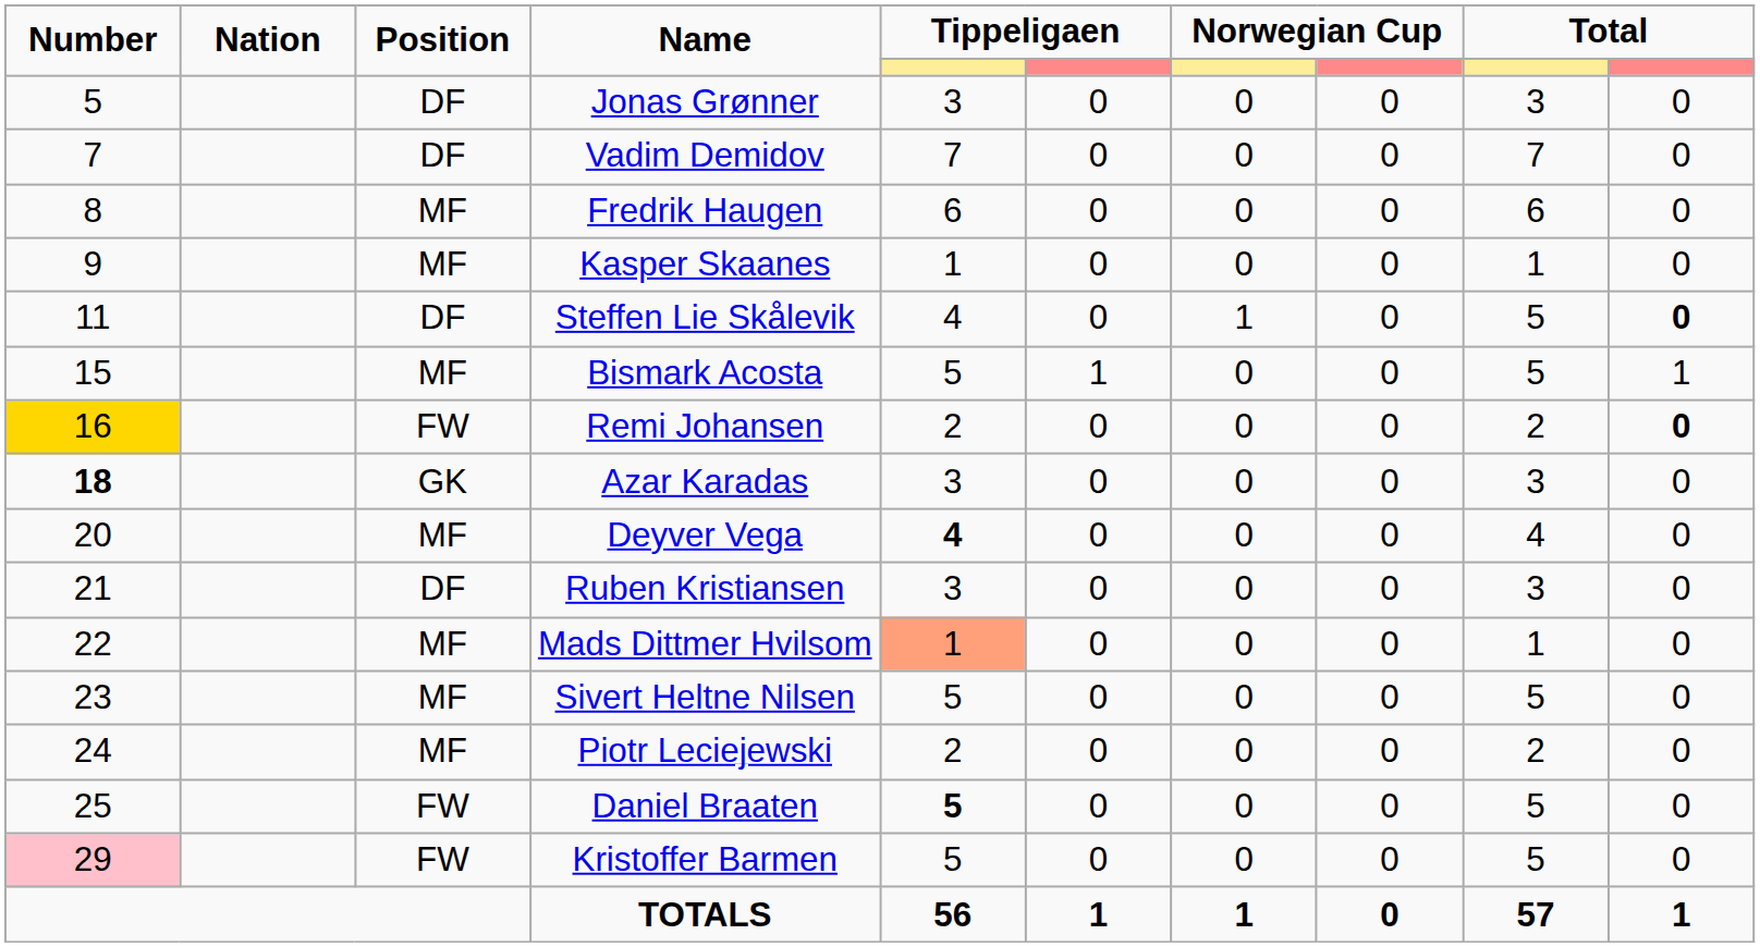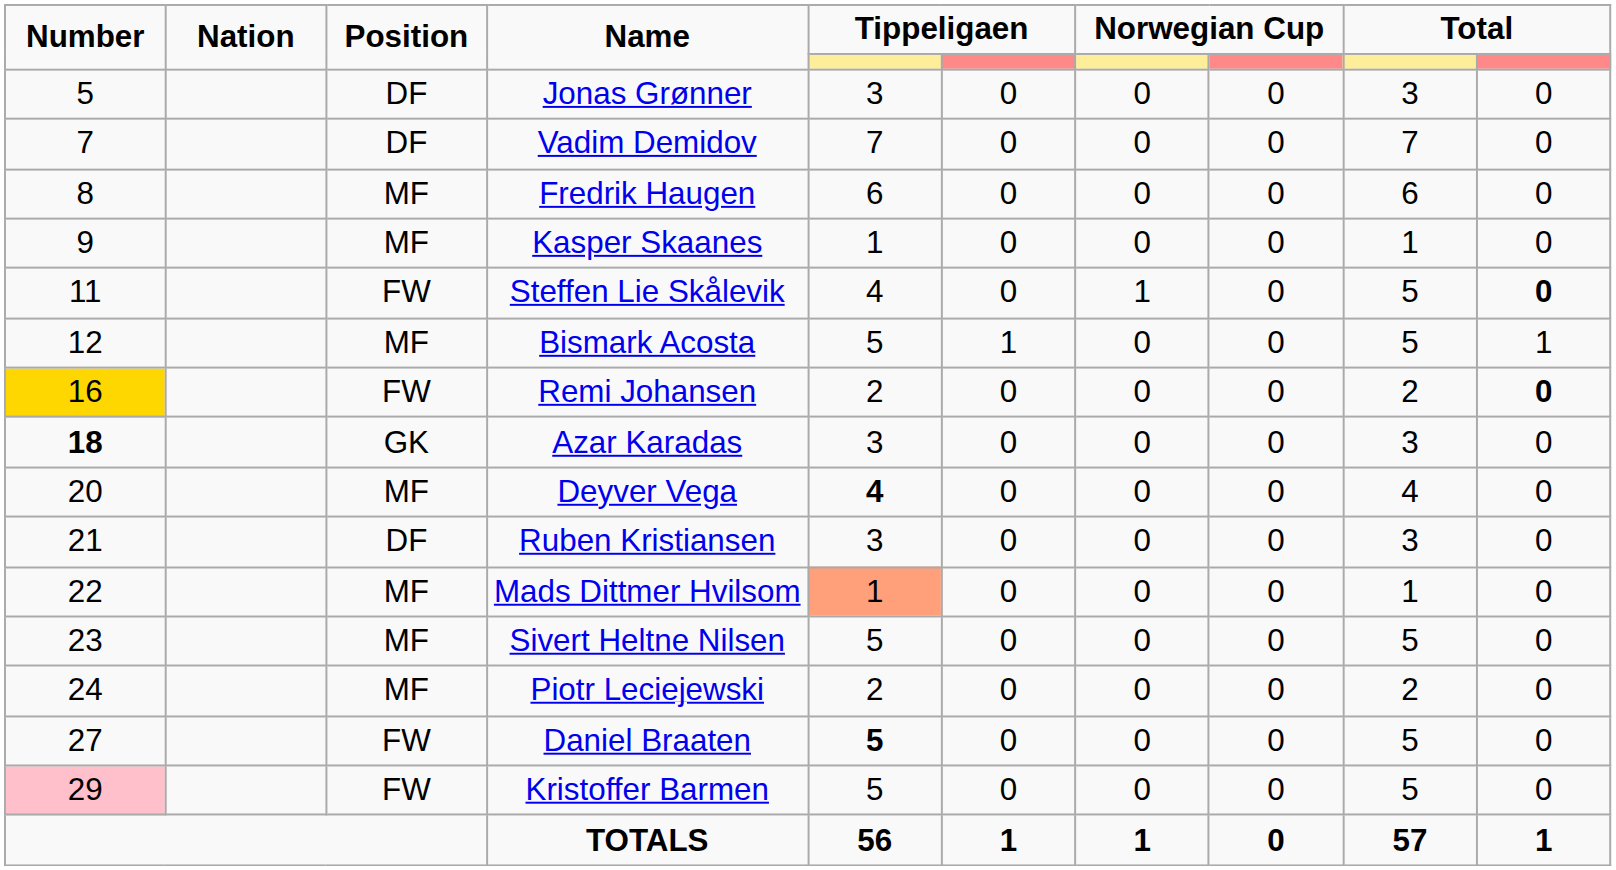 <table class="wikitable" style="font-size: 100%; text-align: center;">
 <tr>
 <td rowspan="2" width="10%" align="center"><strong>Number</strong></td>
 <td rowspan="2" width="10%" align="center"><strong>Nation</strong></td>
 <td rowspan="2" width="10%" align="center"><strong>Position</strong></td>
 <td rowspan="2" width="20%" align="center"><strong>Name</strong></td>
 <td colspan="2" align="center"><strong>Tippeligaen</strong></td>
 <td colspan="2" align="center"><strong>Norwegian Cup</strong></td>
 <td colspan="2" align="center"><strong>Total</strong></td>
 </tr>
 <tr>
 <th width=60 style="background: #FFEE99"></th>
 <th width=60 style="background: #FF8888"></th>
 <th width=60 style="background: #FFEE99"></th>
 <th width=60 style="background: #FF8888"></th>
 <th width=60 style="background: #FFEE99"></th>
 <th width=60 style="background: #FF8888"></th>
 </tr>
 <tr>
 <td>5</td>
 <td></td>
 <td>DF</td>
 <td><a href='#'>Jonas Grønner</a></td>
 <td>3</td>
 <td>0</td>
 <td>0</td>
 <td>0</td>
 <td>3</td>
 <td>0</td>
 </tr>
 <tr>
 <td>7</td>
 <td></td>
 <td>DF</td>
 <td><a href='#'>Vadim Demidov</a></td>
 <td>7</td>
 <td>0</td>
 <td>0</td>
 <td>0</td>
 <td>7</td>
 <td>0</td>
 </tr>
 <tr>
 <td>8</td>
 <td></td>
 <td>MF</td>
 <td><a href='#'>Fredrik Haugen</a></td>
 <td>6</td>
 <td>0</td>
 <td>0</td>
 <td>0</td>
 <td>6</td>
 <td>0</td>
 </tr>
 <tr>
 <td>9</td>
 <td></td>
 <td>MF</td>
 <td><a href='#'>Kasper Skaanes</a></td>
 <td>1</td>
 <td>0</td>
 <td>0</td>
 <td>0</td>
 <td>1</td>
 <td>0</td>
 </tr>
 <tr>
 <td>11</td>
 <td></td>
-<td>DF</td>
+<td>FW</td>
 <td><a href='#'>Steffen Lie Skålevik</a></td>
 <td>4</td>
 <td>0</td>
 <td>1</td>
 <td>0</td>
 <td>5</td>
 <td><strong>0</strong></td>
 </tr>
 <tr>
-<td>15</td>
+<td>12</td>
 <td></td>
 <td>MF</td>
 <td><a href='#'>Bismark Acosta</a></td>
 <td>5</td>
 <td>1</td>
 <td>0</td>
 <td>0</td>
 <td>5</td>
 <td>1</td>
 </tr>
 <tr>
 <td style="background: gold;">16</td>
 <td></td>
 <td>FW</td>
 <td><a href='#'>Remi Johansen</a></td>
 <td>2</td>
 <td>0</td>
 <td>0</td>
 <td>0</td>
 <td>2</td>
 <td><strong>0</strong></td>
 </tr>
 <tr>
 <td><strong>18</strong></td>
 <td></td>
 <td>GK</td>
 <td><a href='#'>Azar Karadas</a></td>
 <td>3</td>
 <td>0</td>
 <td>0</td>
 <td>0</td>
 <td>3</td>
 <td>0</td>
 </tr>
 <tr>
 <td>20</td>
 <td></td>
 <td>MF</td>
 <td><a href='#'>Deyver Vega</a></td>
 <td><strong>4</strong></td>
 <td>0</td>
 <td>0</td>
 <td>0</td>
 <td>4</td>
 <td>0</td>
 </tr>
 <tr>
 <td>21</td>
 <td></td>
 <td>DF</td>
 <td><a href='#'>Ruben Kristiansen</a></td>
 <td>3</td>
 <td>0</td>
 <td>0</td>
 <td>0</td>
 <td>3</td>
 <td>0</td>
 </tr>
 <tr>
 <td>22</td>
 <td></td>
 <td>MF</td>
 <td><a href='#'>Mads Dittmer Hvilsom</a></td>
 <td style="background: lightsalmon;">1</td>
 <td>0</td>
 <td>0</td>
 <td>0</td>
 <td>1</td>
 <td>0</td>
 </tr>
 <tr>
 <td>23</td>
 <td></td>
 <td>MF</td>
 <td><a href='#'>Sivert Heltne Nilsen</a></td>
 <td>5</td>
 <td>0</td>
 <td>0</td>
 <td>0</td>
 <td>5</td>
 <td>0</td>
 </tr>
 <tr>
 <td>24</td>
 <td></td>
 <td>MF</td>
 <td><a href='#'>Piotr Leciejewski</a></td>
 <td>2</td>
 <td>0</td>
 <td>0</td>
 <td>0</td>
 <td>2</td>
 <td>0</td>
 </tr>
 <tr>
-<td>25</td>
+<td>27</td>
 <td></td>
 <td>FW</td>
 <td><a href='#'>Daniel Braaten</a></td>
 <td><strong>5</strong></td>
 <td>0</td>
 <td>0</td>
 <td>0</td>
 <td>5</td>
 <td>0</td>
 </tr>
 <tr>
 <td style="background: pink;">29</td>
 <td></td>
 <td>FW</td>
 <td><a href='#'>Kristoffer Barmen</a></td>
 <td>5</td>
 <td>0</td>
 <td>0</td>
 <td>0</td>
 <td>5</td>
 <td>0</td>
 </tr>
 <tr>
 <td colspan="3"></td>
 <td><strong>TOTALS</strong></td>
 <td><strong>56</strong></td>
 <td><strong>1</strong></td>
 <td><strong>1</strong></td>
 <td><strong>0</strong></td>
 <td><strong>57</strong></td>
 <td><strong>1</strong></td>
 </tr>
 </table>
